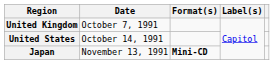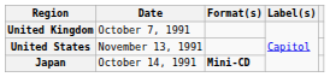 <table class="wikitable plainrowheaders">
 <tr>
 <th scope="col">Region</th>
 <th scope="col">Date</th>
 <th scope="col">Format(s)</th>
 <th scope="col">Label(s)</th>
 <th scope="col"></th>
 </tr>
 <tr>
 <th scope="row">United Kingdom</th>
 <td>October 7, 1991</td>
 <td></td>
 <td rowspan="3"><a href='#'>Capitol</a></td>
 <td></td>
 </tr>
 <tr>
 <th scope="row">United States</th>
-<td>October 14, 1991</td>
+<td>November 13, 1991</td>
 <td></td>
 <td></td>
 </tr>
 <tr>
 <th scope="row">Japan</th>
-<td>November 13, 1991</td>
+<td>October 14, 1991</td>
 <td><strong>Mini-CD</strong></td>
 <td></td>
 </tr>
 </table>
